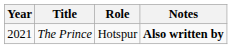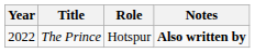 <table class="wikitable sortable">
 <tr>
 <th>Year</th>
 <th>Title</th>
 <th>Role</th>
 <th class="unsortable">Notes</th>
 </tr>
 <tr>
-<td>2021</td>
+<td>2022</td>
 <td><em>The Prince</em></td>
 <td>Hotspur</td>
 <td><strong>Also written by</strong></td>
 </tr>
 </table>
